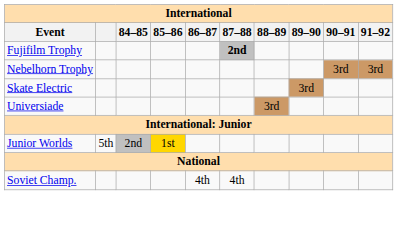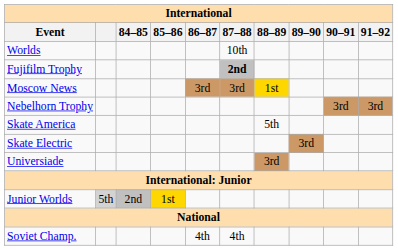 <table class="wikitable" style="text-align:center">
 <tr>
 <th style="background-color: #ffdead; " colspan=10 align=center>International</th>
 </tr>
 <tr>
 <th>Event</th>
 <th></th>
 <th>84–85</th>
 <th>85–86</th>
 <th>86–87</th>
 <th>87–88</th>
 <th>88–89</th>
 <th>89–90</th>
 <th>90–91</th>
 <th>91–92</th>
 </tr>
 <tr>
+<td align=left><a href='#'>Worlds</a></td>
+<td></td>
+<td></td>
+<td></td>
+<td></td>
+<td>10th</td>
+<td></td>
+<td></td>
+<td></td>
+<td></td>
+</tr>
+<tr>
 <td align=left><a href='#'>Fujifilm Trophy</a></td>
 <td></td>
 <td></td>
 <td></td>
 <td></td>
 <td bgcolor=silver><strong>2nd</strong></td>
 <td></td>
+<td></td>
+<td></td>
+<td></td>
+</tr>
+<tr>
+<td align=left><a href='#'>Moscow News</a></td>
+<td></td>
+<td></td>
+<td></td>
+<td bgcolor=cc9966>3rd</td>
+<td bgcolor=cc9966>3rd</td>
+<td bgcolor=gold>1st</td>
 <td></td>
 <td></td>
 <td></td>
 </tr>
 <tr>
 <td align=left><a href='#'>Nebelhorn Trophy</a></td>
 <td></td>
 <td></td>
 <td></td>
 <td></td>
 <td></td>
 <td></td>
 <td></td>
 <td bgcolor=cc9966>3rd</td>
 <td bgcolor=cc9966>3rd</td>
+</tr>
+<tr>
+<td align=left><a href='#'>Skate America</a></td>
+<td></td>
+<td></td>
+<td></td>
+<td></td>
+<td></td>
+<td>5th</td>
+<td></td>
+<td></td>
+<td></td>
 </tr>
 <tr>
 <td align=left><a href='#'>Skate Electric</a></td>
 <td></td>
 <td></td>
 <td></td>
 <td></td>
 <td></td>
 <td></td>
 <td bgcolor=cc9966>3rd</td>
 <td></td>
 <td></td>
 </tr>
 <tr>
 <td align=left><a href='#'>Universiade</a></td>
 <td></td>
 <td></td>
 <td></td>
 <td></td>
 <td></td>
 <td bgcolor=cc9966>3rd</td>
 <td></td>
 <td></td>
 <td></td>
 </tr>
 <tr>
 <th style="background-color: #ffdead; " colspan=10 align=center>International: Junior</th>
 </tr>
 <tr>
 <td align=left><a href='#'>Junior Worlds</a></td>
-<td>5th</td>
+<td style="background: lightgrey;">5th</td>
 <td bgcolor=silver>2nd</td>
 <td bgcolor=gold>1st</td>
 <td></td>
 <td></td>
 <td></td>
 <td></td>
 <td></td>
 <td></td>
 </tr>
 <tr>
 <th style="background-color: #ffdead; " colspan=10 align=center>National</th>
 </tr>
 <tr>
 <td align=left><a href='#'>Soviet Champ.</a></td>
 <td></td>
 <td></td>
 <td></td>
 <td>4th</td>
 <td>4th</td>
 <td></td>
 <td></td>
 <td></td>
 <td></td>
 </tr>
 </table>
